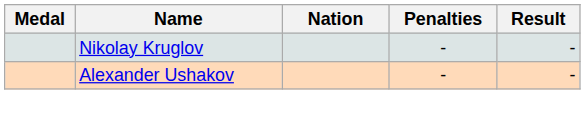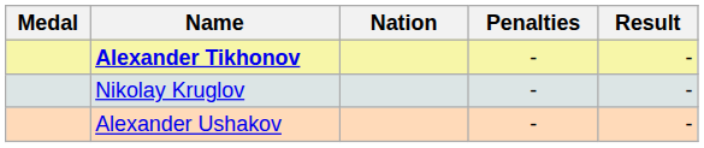 <table class=wikitable style="border:1px solid #AAAAAA;font-size:90%">
 <tr bgcolor="#E4E4E4">
 <th style="border-bottom:1px solid #AAAAAA" width=50>Medal</th>
 <th style="border-bottom:1px solid #AAAAAA" width=160>Name</th>
 <th style="border-bottom:1px solid #AAAAAA" width=80>Nation</th>
 <th style="border-bottom:1px solid #AAAAAA" width=80>Penalties</th>
 <th style="border-bottom:1px solid #AAAAAA" width=60>Result</th>
+</tr>
+<tr bgcolor="#F7F6A8">
+<td align="center"></td>
+<td><strong><a href='#'>Alexander Tikhonov</a></strong></td>
+<td align="center"></td>
+<td align="center">-</td>
+<td align="right">-</td>
 </tr>
 <tr bgcolor="#DCE5E5">
 <td align="center"></td>
 <td><a href='#'>Nikolay Kruglov</a></td>
 <td align="center"></td>
 <td align="center">-</td>
 <td align="right">-</td>
 </tr>
 <tr bgcolor="#FFDAB9">
 <td align="center"></td>
 <td><a href='#'>Alexander Ushakov</a></td>
 <td align="center"></td>
 <td align="center">-</td>
 <td align="right">-</td>
 </tr>
 </table>
